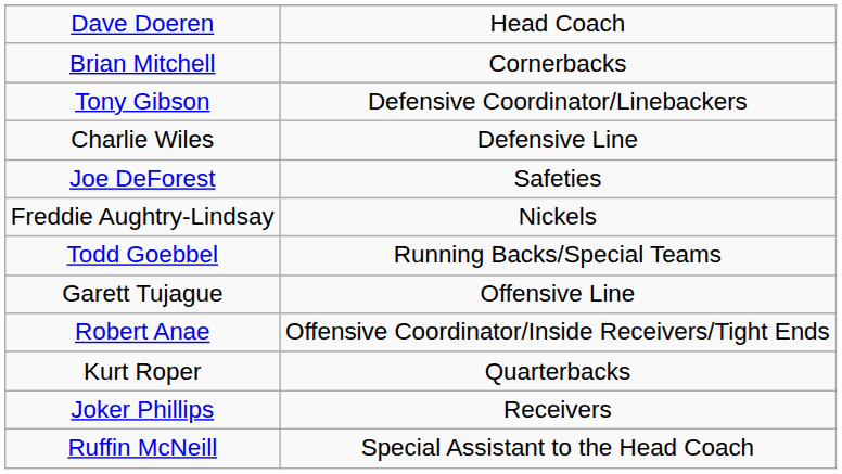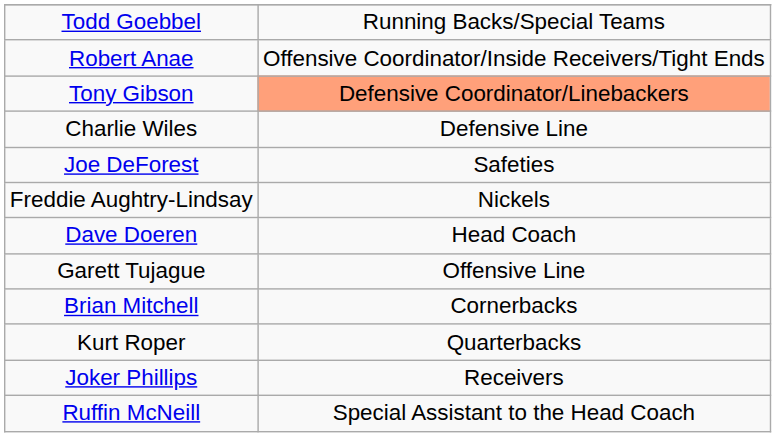 <table class="wikitable">
 <tr>
 </tr>
 <tr align="center">
-<td><a href='#'>Dave Doeren</a></td>
-<td>Head Coach</td>
+<td><a href='#'>Todd Goebbel</a></td>
+<td>Running Backs/Special Teams</td>
 </tr>
 <tr align="center">
-<td><a href='#'>Brian Mitchell</a></td>
-<td>Cornerbacks</td>
+<td><a href='#'>Robert Anae</a></td>
+<td>Offensive Coordinator/Inside Receivers/Tight Ends</td>
 </tr>
 <tr align="center">
 <td><a href='#'>Tony Gibson</a></td>
-<td>Defensive Coordinator/Linebackers</td>
+<td style="background: lightsalmon;">Defensive Coordinator/Linebackers</td>
 </tr>
 <tr align="center">
 <td>Charlie Wiles</td>
 <td>Defensive Line</td>
 </tr>
 <tr align="center">
 <td><a href='#'>Joe DeForest</a></td>
 <td>Safeties</td>
 </tr>
 <tr align="center">
 <td>Freddie Aughtry-Lindsay</td>
 <td>Nickels</td>
 </tr>
 <tr align="center">
-<td><a href='#'>Todd Goebbel</a></td>
-<td>Running Backs/Special Teams</td>
+<td><a href='#'>Dave Doeren</a></td>
+<td>Head Coach</td>
 </tr>
 <tr align="center">
 <td>Garett Tujague</td>
 <td>Offensive Line</td>
 </tr>
 <tr align="center">
-<td><a href='#'>Robert Anae</a></td>
-<td>Offensive Coordinator/Inside Receivers/Tight Ends</td>
+<td><a href='#'>Brian Mitchell</a></td>
+<td>Cornerbacks</td>
 </tr>
 <tr align="center">
 <td>Kurt Roper</td>
 <td>Quarterbacks</td>
 </tr>
 <tr align="center">
 <td><a href='#'>Joker Phillips</a></td>
 <td>Receivers</td>
 </tr>
 <tr align="center">
 <td><a href='#'>Ruffin McNeill</a></td>
 <td>Special Assistant to the Head Coach</td>
 </tr>
 </table>
